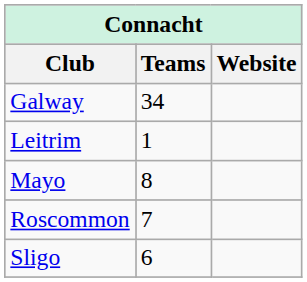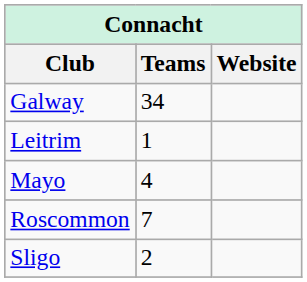 <table class="wikitable" style="text-align:left; font-size:90%;">
 <tr>
 <th style=background:#CEF2E0 colspan=4><span>Connacht</span></th>
 </tr>
 <tr>
 <th>Club</th>
 <th>Teams</th>
 <th>Website</th>
 </tr>
 <tr>
 <td><a href='#'>Galway</a></td>
 <td>34</td>
 <td></td>
 </tr>
 <tr>
 <td><a href='#'>Leitrim</a></td>
 <td>1</td>
 <td></td>
 </tr>
 <tr>
 <td><a href='#'>Mayo</a></td>
-<td>8</td>
+<td>4</td>
 <td></td>
 </tr>
 <tr>
 <td><a href='#'>Roscommon</a></td>
 <td>7</td>
 <td></td>
 </tr>
 <tr>
 <td><a href='#'>Sligo</a></td>
-<td>6</td>
+<td>2</td>
 <td></td>
 </tr>
 </table>
